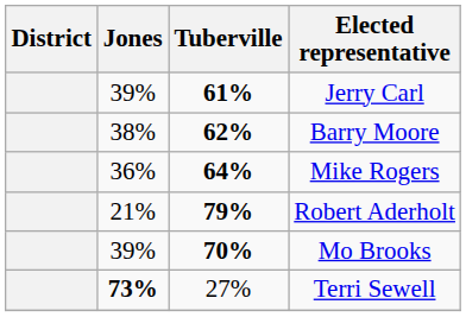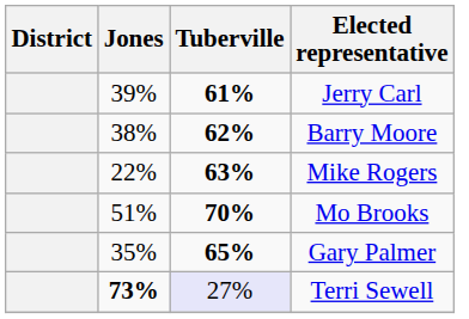 <table class=wikitable>
 <tr>
 <th>District</th>
 <th>Jones</th>
 <th>Tuberville</th>
 <th>Elected<br>representative</th>
 </tr>
 <tr align=center>
 <th></th>
 <td>39%</td>
 <td><strong>61%</strong></td>
 <td><a href='#'>Jerry Carl</a></td>
 </tr>
 <tr align=center>
 <th></th>
 <td>38%</td>
 <td><strong>62%</strong></td>
 <td><a href='#'>Barry Moore</a></td>
 </tr>
 <tr align=center>
 <th></th>
-<td>36%</td>
-<td><strong>64%</strong></td>
+<td>22%</td>
+<td><strong>63%</strong></td>
 <td><a href='#'>Mike Rogers</a></td>
 </tr>
 <tr align=center>
 <th></th>
-<td>21%</td>
-<td><strong>79%</strong></td>
-<td><a href='#'>Robert Aderholt</a></td>
-</tr>
-<tr align=center>
-<th></th>
-<td>39%</td>
+<td>51%</td>
 <td><strong>70%</strong></td>
 <td><a href='#'>Mo Brooks</a></td>
 </tr>
 <tr align=center>
 <th></th>
+<td>35%</td>
+<td><strong>65%</strong></td>
+<td><a href='#'>Gary Palmer</a></td>
+</tr>
+<tr align=center>
+<th></th>
 <td><strong>73%</strong></td>
-<td>27%</td>
+<td style="background: lavender;">27%</td>
 <td><a href='#'>Terri Sewell</a></td>
 </tr>
 <tr align=center>
 </tr>
 </table>
